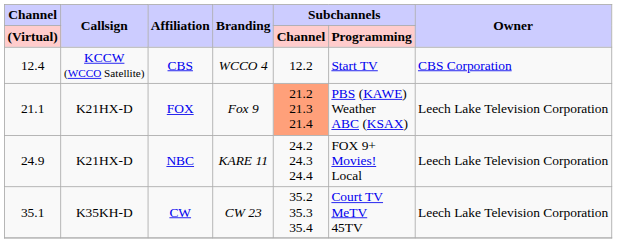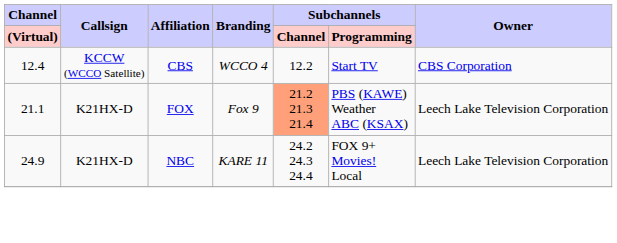 <table class=wikitable style="text-align:center">
 <tr>
 <th style="background:#ccccff;">Channel</th>
 <th style="background:#ccccff;" rowspan="2">Callsign</th>
 <th style="background:#ccccff;" rowspan="2">Affiliation</th>
 <th style="background:#ccccff;" rowspan="2">Branding</th>
 <th style="background:#ccccff;" colspan="2">Subchannels</th>
 <th style="background:#ccccff;" rowspan="2">Owner</th>
 </tr>
 <tr>
 <th style="background:#ffcccc;">(Virtual)</th>
 <th style="background:#ffcccc;">Channel</th>
 <th style="background:#ffcccc">Programming</th>
 </tr>
 <tr>
 <td>12.4</td>
 <td><a href='#'>KCCW</a> <br><small>(<a href='#'>WCCO</a> Satellite)</small></td>
 <td><a href='#'>CBS</a></td>
 <td><em>WCCO 4</em></td>
 <td>12.2</td>
 <td style="text-align:left"><a href='#'>Start TV</a></td>
 <td style="text-align:left"><a href='#'>CBS Corporation</a></td>
 </tr>
 <tr>
 <td>21.1</td>
 <td>K21HX-D</td>
 <td><a href='#'>FOX</a></td>
 <td><em>Fox 9</em></td>
 <td style="background: lightsalmon;">21.2<br>21.3<br>21.4</td>
 <td style="text-align:left"><a href='#'>PBS</a> (<a href='#'>KAWE</a>)<br>Weather<br><a href='#'>ABC</a> (<a href='#'>KSAX</a>)</td>
 <td style="text-align:left">Leech Lake Television Corporation</td>
 </tr>
 <tr>
 <td>24.9</td>
 <td>K21HX-D</td>
 <td><a href='#'>NBC</a></td>
 <td><em>KARE 11</em></td>
 <td>24.2<br>24.3<br>24.4</td>
 <td style="text-align:left">FOX 9+<br><a href='#'>Movies!</a><br>Local</td>
 <td style="text-align:left">Leech Lake Television Corporation</td>
 </tr>
 <tr>
-<td>35.1</td>
-<td>K35KH-D</td>
-<td><a href='#'>CW</a></td>
-<td><em>CW 23</em></td>
-<td>35.2<br>35.3<br>35.4</td>
-<td style="text-align:left"><a href='#'>Court TV</a><br><a href='#'>MeTV</a><br>45TV</td>
-<td style="text-align:left">Leech Lake Television Corporation</td>
-</tr>
-<tr>
 </tr>
 </table>
